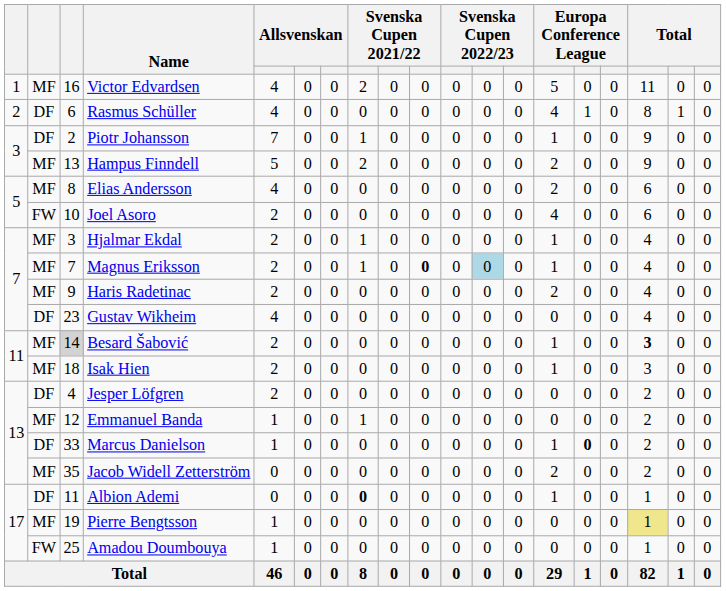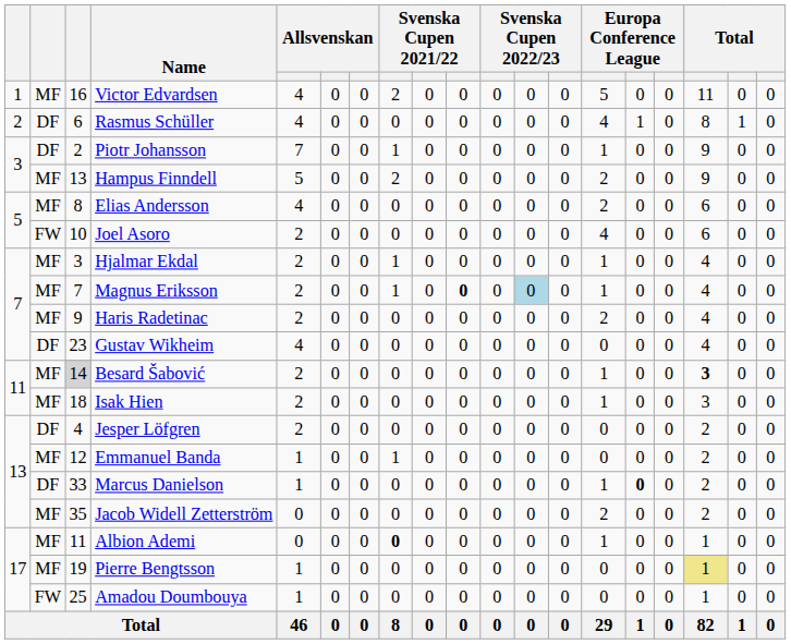 <table class="wikitable sortable" style="text-align:center">
 <tr>
 <th rowspan="2" style="vertical-align:bottom;"></th>
 <th rowspan="2" style="vertical-align:bottom;"></th>
 <th rowspan="2" style="vertical-align:bottom;"></th>
 <th rowspan="2" style="vertical-align:bottom;">Name</th>
 <th colspan="3" style="width:85px;">Allsvenskan</th>
 <th colspan="3" style="width:85px;">Svenska Cupen 2021/22</th>
 <th colspan="3" style="width:85px;">Svenska Cupen 2022/23</th>
 <th colspan="3" style="width:85px;">Europa Conference League</th>
 <th colspan="3" style="width:85px;">Total</th>
 </tr>
 <tr>
 <th></th>
 <th></th>
 <th></th>
 <th></th>
 <th></th>
 <th></th>
 <th></th>
 <th></th>
 <th></th>
 <th></th>
 <th></th>
 <th></th>
 <th></th>
 <th></th>
 <th></th>
 </tr>
 <tr>
 <td>1</td>
 <td>MF</td>
 <td>16</td>
 <td align=left> <a href='#'>Victor Edvardsen</a></td>
 <td>4</td>
 <td>0</td>
 <td>0</td>
 <td>2</td>
 <td>0</td>
 <td>0</td>
 <td>0</td>
 <td>0</td>
 <td>0</td>
 <td>5</td>
 <td>0</td>
 <td>0</td>
 <td>11</td>
 <td>0</td>
 <td>0</td>
 </tr>
 <tr>
 <td>2</td>
 <td>DF</td>
 <td>6</td>
 <td align=left> <a href='#'>Rasmus Schüller</a></td>
 <td>4</td>
 <td>0</td>
 <td>0</td>
 <td>0</td>
 <td>0</td>
 <td>0</td>
 <td>0</td>
 <td>0</td>
 <td>0</td>
 <td>4</td>
 <td>1</td>
 <td>0</td>
 <td>8</td>
 <td>1</td>
 <td>0</td>
 </tr>
 <tr>
 <td rowspan="2">3</td>
 <td>DF</td>
 <td>2</td>
 <td align=left> <a href='#'>Piotr Johansson</a></td>
 <td>7</td>
 <td>0</td>
 <td>0</td>
 <td>1</td>
 <td>0</td>
 <td>0</td>
 <td>0</td>
 <td>0</td>
 <td>0</td>
 <td>1</td>
 <td>0</td>
 <td>0</td>
 <td>9</td>
 <td>0</td>
 <td>0</td>
 </tr>
 <tr>
 <td>MF</td>
 <td>13</td>
 <td align=left> <a href='#'>Hampus Finndell</a></td>
 <td>5</td>
 <td>0</td>
 <td>0</td>
 <td>2</td>
 <td>0</td>
 <td>0</td>
 <td>0</td>
 <td>0</td>
 <td>0</td>
 <td>2</td>
 <td>0</td>
 <td>0</td>
 <td>9</td>
 <td>0</td>
 <td>0</td>
 </tr>
 <tr>
 <td rowspan="2">5</td>
 <td>MF</td>
 <td>8</td>
 <td align=left> <a href='#'>Elias Andersson</a></td>
 <td>4</td>
 <td>0</td>
 <td>0</td>
 <td>0</td>
 <td>0</td>
 <td>0</td>
 <td>0</td>
 <td>0</td>
 <td>0</td>
 <td>2</td>
 <td>0</td>
 <td>0</td>
 <td>6</td>
 <td>0</td>
 <td>0</td>
 </tr>
 <tr>
 <td>FW</td>
 <td>10</td>
 <td align=left> <a href='#'>Joel Asoro</a></td>
 <td>2</td>
 <td>0</td>
 <td>0</td>
 <td>0</td>
 <td>0</td>
 <td>0</td>
 <td>0</td>
 <td>0</td>
 <td>0</td>
 <td>4</td>
 <td>0</td>
 <td>0</td>
 <td>6</td>
 <td>0</td>
 <td>0</td>
 </tr>
 <tr>
 <td rowspan="4">7</td>
 <td>MF</td>
 <td>3</td>
 <td align=left> <a href='#'>Hjalmar Ekdal</a></td>
 <td>2</td>
 <td>0</td>
 <td>0</td>
 <td>1</td>
 <td>0</td>
 <td>0</td>
 <td>0</td>
 <td>0</td>
 <td>0</td>
 <td>1</td>
 <td>0</td>
 <td>0</td>
 <td>4</td>
 <td>0</td>
 <td>0</td>
 </tr>
 <tr>
 <td>MF</td>
 <td>7</td>
 <td align=left> <a href='#'>Magnus Eriksson</a></td>
 <td>2</td>
 <td>0</td>
 <td>0</td>
 <td>1</td>
 <td>0</td>
 <td><strong>0</strong></td>
 <td>0</td>
 <td style="background: lightblue;">0</td>
 <td>0</td>
 <td>1</td>
 <td>0</td>
 <td>0</td>
 <td>4</td>
 <td>0</td>
 <td>0</td>
 </tr>
 <tr>
 <td>MF</td>
 <td>9</td>
 <td align=left> <a href='#'>Haris Radetinac</a></td>
 <td>2</td>
 <td>0</td>
 <td>0</td>
 <td>0</td>
 <td>0</td>
 <td>0</td>
 <td>0</td>
 <td>0</td>
 <td>0</td>
 <td>2</td>
 <td>0</td>
 <td>0</td>
 <td>4</td>
 <td>0</td>
 <td>0</td>
 </tr>
 <tr>
 <td>DF</td>
 <td>23</td>
 <td align=left> <a href='#'>Gustav Wikheim</a></td>
 <td>4</td>
 <td>0</td>
 <td>0</td>
 <td>0</td>
 <td>0</td>
 <td>0</td>
 <td>0</td>
 <td>0</td>
 <td>0</td>
 <td>0</td>
 <td>0</td>
 <td>0</td>
 <td>4</td>
 <td>0</td>
 <td>0</td>
 </tr>
 <tr>
 <td rowspan="2">11</td>
 <td>MF</td>
 <td style="background: lightgrey;">14</td>
 <td align=left> <a href='#'>Besard Šabović</a></td>
 <td>2</td>
 <td>0</td>
 <td>0</td>
 <td>0</td>
 <td>0</td>
 <td>0</td>
 <td>0</td>
 <td>0</td>
 <td>0</td>
 <td>1</td>
 <td>0</td>
 <td>0</td>
 <td><strong>3</strong></td>
 <td>0</td>
 <td>0</td>
 </tr>
 <tr>
 <td>MF</td>
 <td>18</td>
 <td align=left> <a href='#'>Isak Hien</a></td>
 <td>2</td>
 <td>0</td>
 <td>0</td>
 <td>0</td>
 <td>0</td>
 <td>0</td>
 <td>0</td>
 <td>0</td>
 <td>0</td>
 <td>1</td>
 <td>0</td>
 <td>0</td>
 <td>3</td>
 <td>0</td>
 <td>0</td>
 </tr>
 <tr>
 <td rowspan="4">13</td>
 <td>DF</td>
 <td>4</td>
 <td align=left> <a href='#'>Jesper Löfgren</a></td>
 <td>2</td>
 <td>0</td>
 <td>0</td>
 <td>0</td>
 <td>0</td>
 <td>0</td>
 <td>0</td>
 <td>0</td>
 <td>0</td>
 <td>0</td>
 <td>0</td>
 <td>0</td>
 <td>2</td>
 <td>0</td>
 <td>0</td>
 </tr>
 <tr>
 <td>MF</td>
 <td>12</td>
 <td align=left> <a href='#'>Emmanuel Banda</a></td>
 <td>1</td>
 <td>0</td>
 <td>0</td>
 <td>1</td>
 <td>0</td>
 <td>0</td>
 <td>0</td>
 <td>0</td>
 <td>0</td>
 <td>0</td>
 <td>0</td>
 <td>0</td>
 <td>2</td>
 <td>0</td>
 <td>0</td>
 </tr>
 <tr>
 <td>DF</td>
 <td>33</td>
 <td align=left> <a href='#'>Marcus Danielson</a></td>
 <td>1</td>
 <td>0</td>
 <td>0</td>
 <td>0</td>
 <td>0</td>
 <td>0</td>
 <td>0</td>
 <td>0</td>
 <td>0</td>
 <td>1</td>
 <td><strong>0</strong></td>
 <td>0</td>
 <td>2</td>
 <td>0</td>
 <td>0</td>
 </tr>
 <tr>
 <td>MF</td>
 <td>35</td>
 <td align=left> <a href='#'>Jacob Widell Zetterström</a></td>
 <td>0</td>
 <td>0</td>
 <td>0</td>
 <td>0</td>
 <td>0</td>
 <td>0</td>
 <td>0</td>
 <td>0</td>
 <td>0</td>
 <td>2</td>
 <td>0</td>
 <td>0</td>
 <td>2</td>
 <td>0</td>
 <td>0</td>
 </tr>
 <tr>
 <td rowspan="3">17</td>
-<td>DF</td>
+<td>MF</td>
 <td>11</td>
 <td align=left> <a href='#'>Albion Ademi</a></td>
 <td>0</td>
 <td>0</td>
 <td>0</td>
 <td><strong>0</strong></td>
 <td>0</td>
 <td>0</td>
 <td>0</td>
 <td>0</td>
 <td>0</td>
 <td>1</td>
 <td>0</td>
 <td>0</td>
 <td>1</td>
 <td>0</td>
 <td>0</td>
 </tr>
 <tr>
 <td>MF</td>
 <td>19</td>
 <td align=left> <a href='#'>Pierre Bengtsson</a></td>
 <td>1</td>
 <td>0</td>
 <td>0</td>
 <td>0</td>
 <td>0</td>
 <td>0</td>
 <td>0</td>
 <td>0</td>
 <td>0</td>
 <td>0</td>
 <td>0</td>
 <td>0</td>
 <td style="background: khaki;">1</td>
 <td>0</td>
 <td>0</td>
 </tr>
 <tr>
 <td>FW</td>
 <td>25</td>
 <td align=left> <a href='#'>Amadou Doumbouya</a></td>
 <td>1</td>
 <td>0</td>
 <td>0</td>
 <td>0</td>
 <td>0</td>
 <td>0</td>
 <td>0</td>
 <td>0</td>
 <td>0</td>
 <td>0</td>
 <td>0</td>
 <td>0</td>
 <td>1</td>
 <td>0</td>
 <td>0</td>
 </tr>
 <tr>
 <th colspan="4">Total</th>
 <th>46</th>
 <th>0</th>
 <th>0</th>
 <th>8</th>
 <th>0</th>
 <th>0</th>
 <th>0</th>
 <th>0</th>
 <th>0</th>
 <th>29</th>
 <th>1</th>
 <th>0</th>
 <th>82</th>
 <th>1</th>
 <th>0</th>
 </tr>
 </table>
